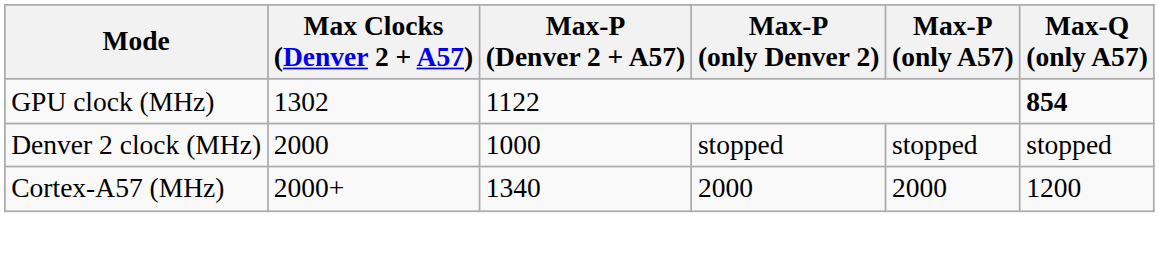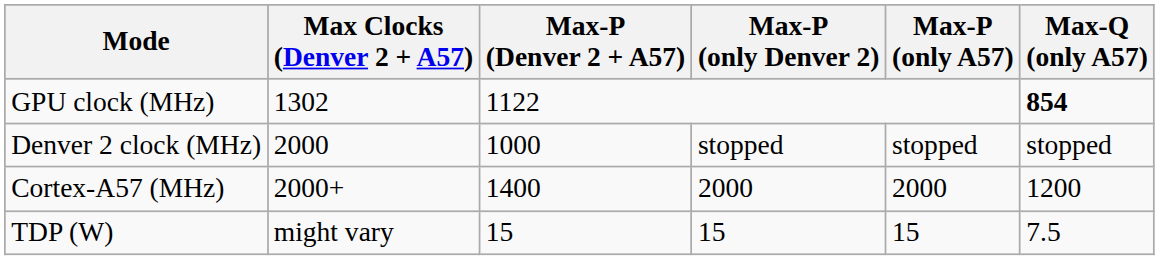 <table class="wikitable">
 <tr>
 <th>Mode</th>
 <th>Max Clocks<br>(<a href='#'>Denver</a> 2 + <a href='#'>A57</a>)</th>
 <th>Max-P<br>(Denver 2 + A57)</th>
 <th>Max-P<br>(only Denver 2)</th>
 <th>Max-P<br>(only A57)</th>
 <th>Max-Q<br>(only A57)</th>
 </tr>
 <tr>
 <td>GPU clock (MHz)</td>
 <td>1302</td>
 <td colspan = "3">1122</td>
 <td><strong>854</strong></td>
 </tr>
 <tr>
 <td>Denver 2 clock (MHz)</td>
 <td>2000</td>
 <td>1000</td>
 <td>stopped</td>
 <td>stopped</td>
 <td>stopped</td>
 </tr>
 <tr>
 <td>Cortex-A57 (MHz)</td>
 <td>2000+</td>
-<td>1340</td>
+<td>1400</td>
 <td>2000</td>
 <td>2000</td>
 <td>1200</td>
 </tr>
+<tr>
+<td>TDP (W)</td>
+<td>might vary</td>
+<td>15</td>
+<td>15</td>
+<td>15</td>
+<td>7.5</td>
+</tr>
 </table>
